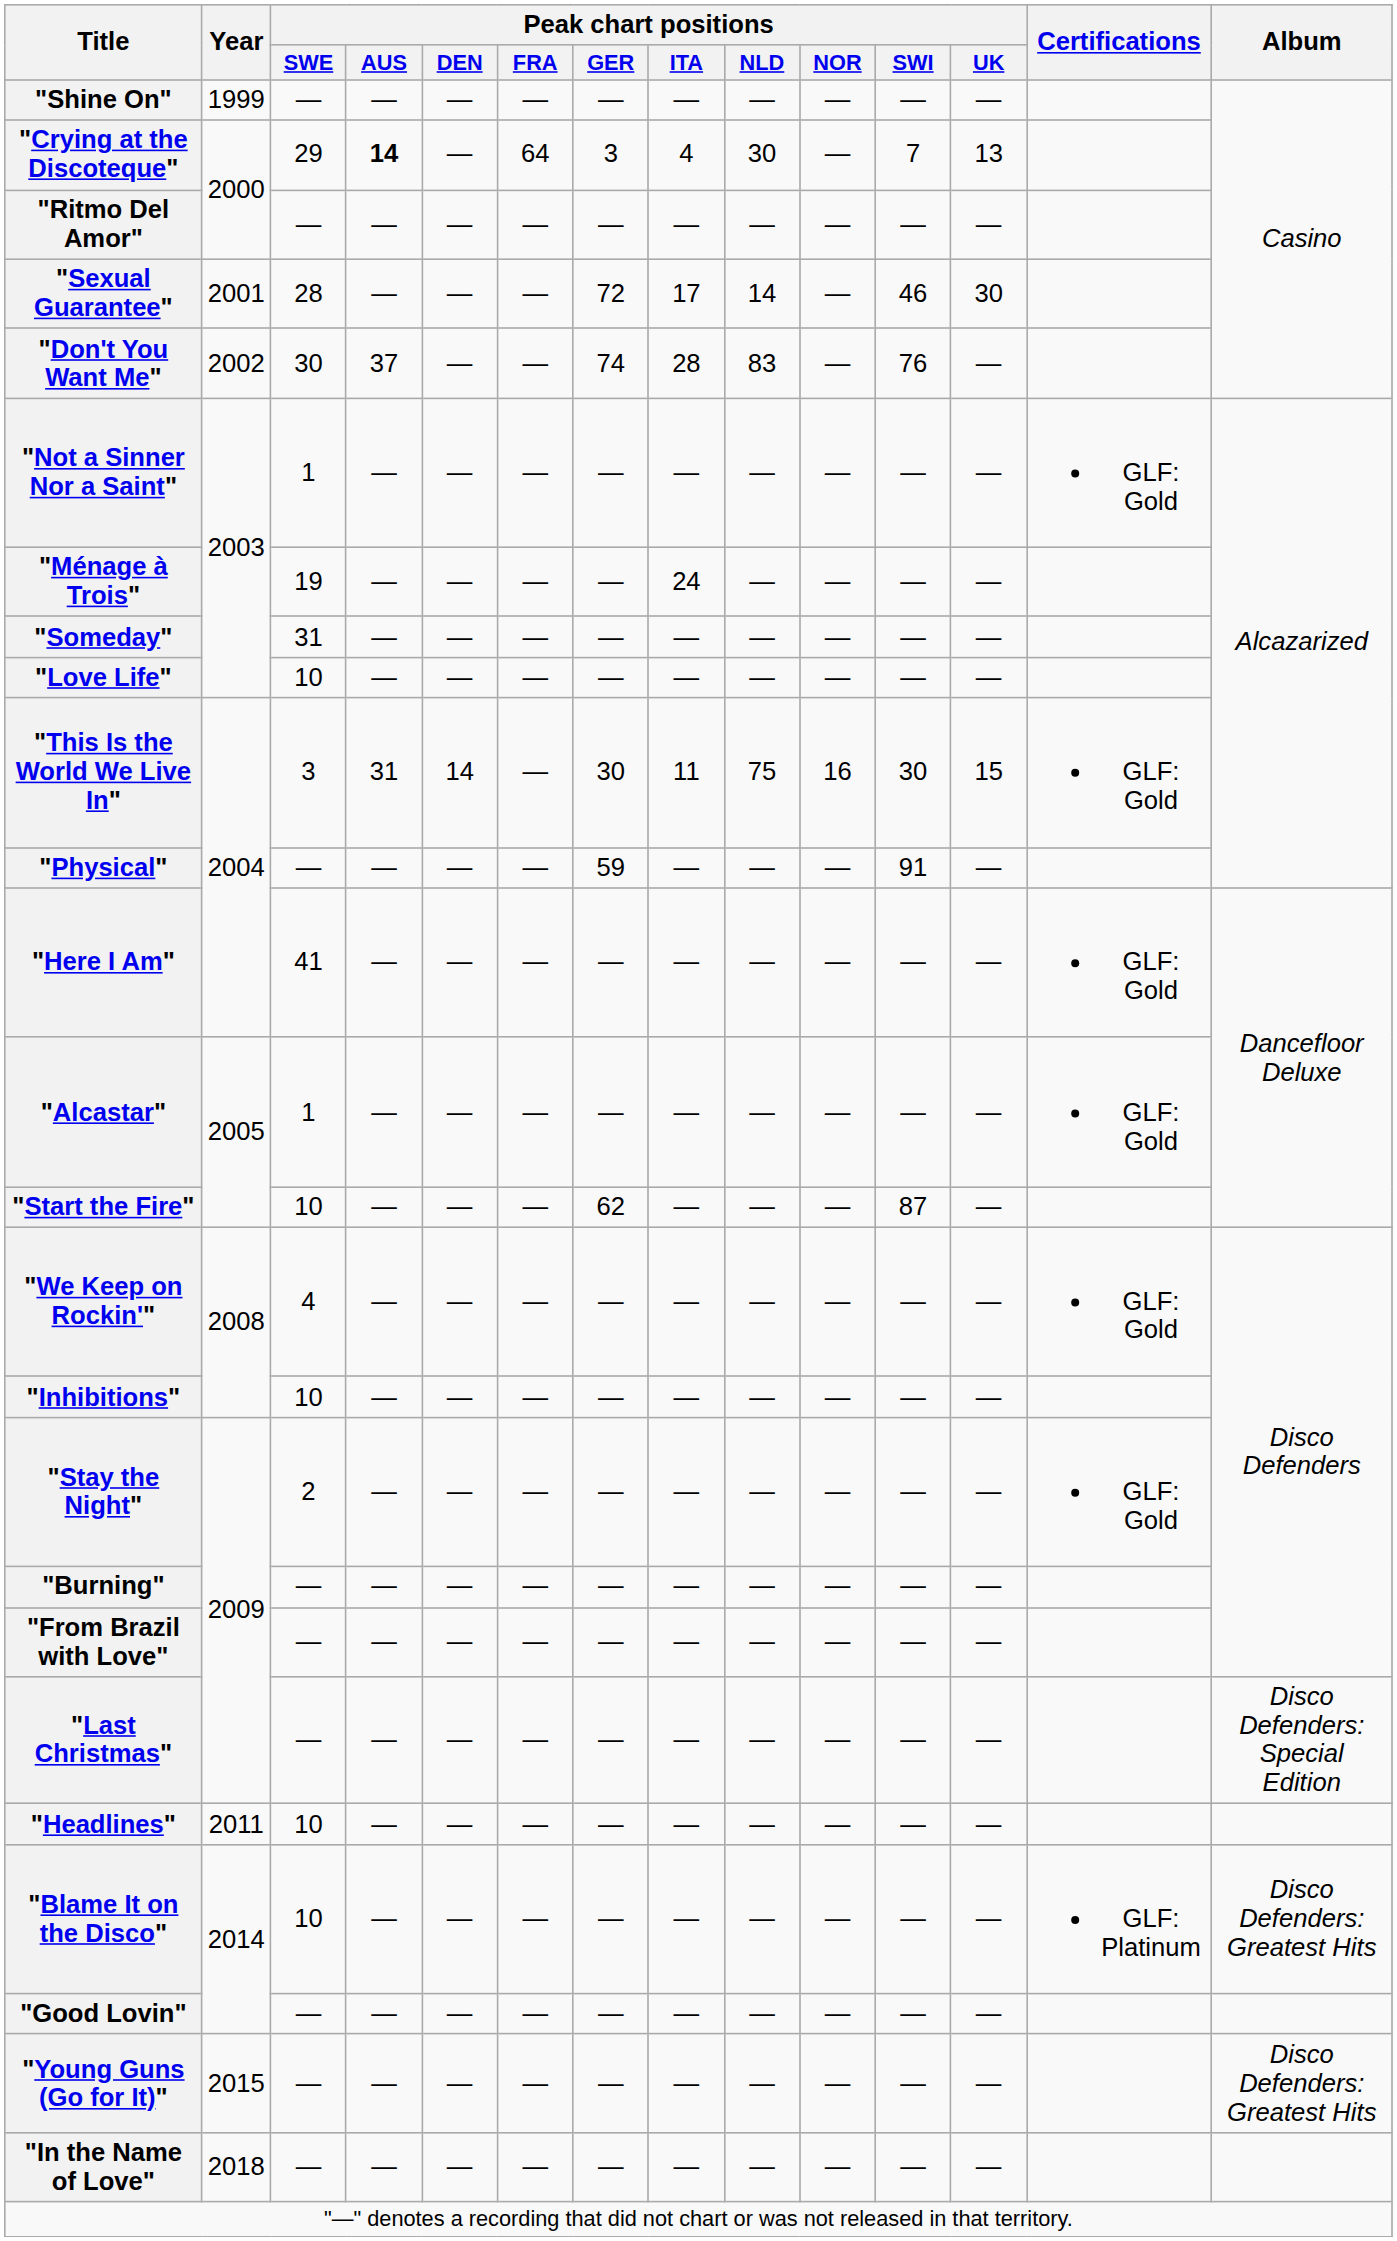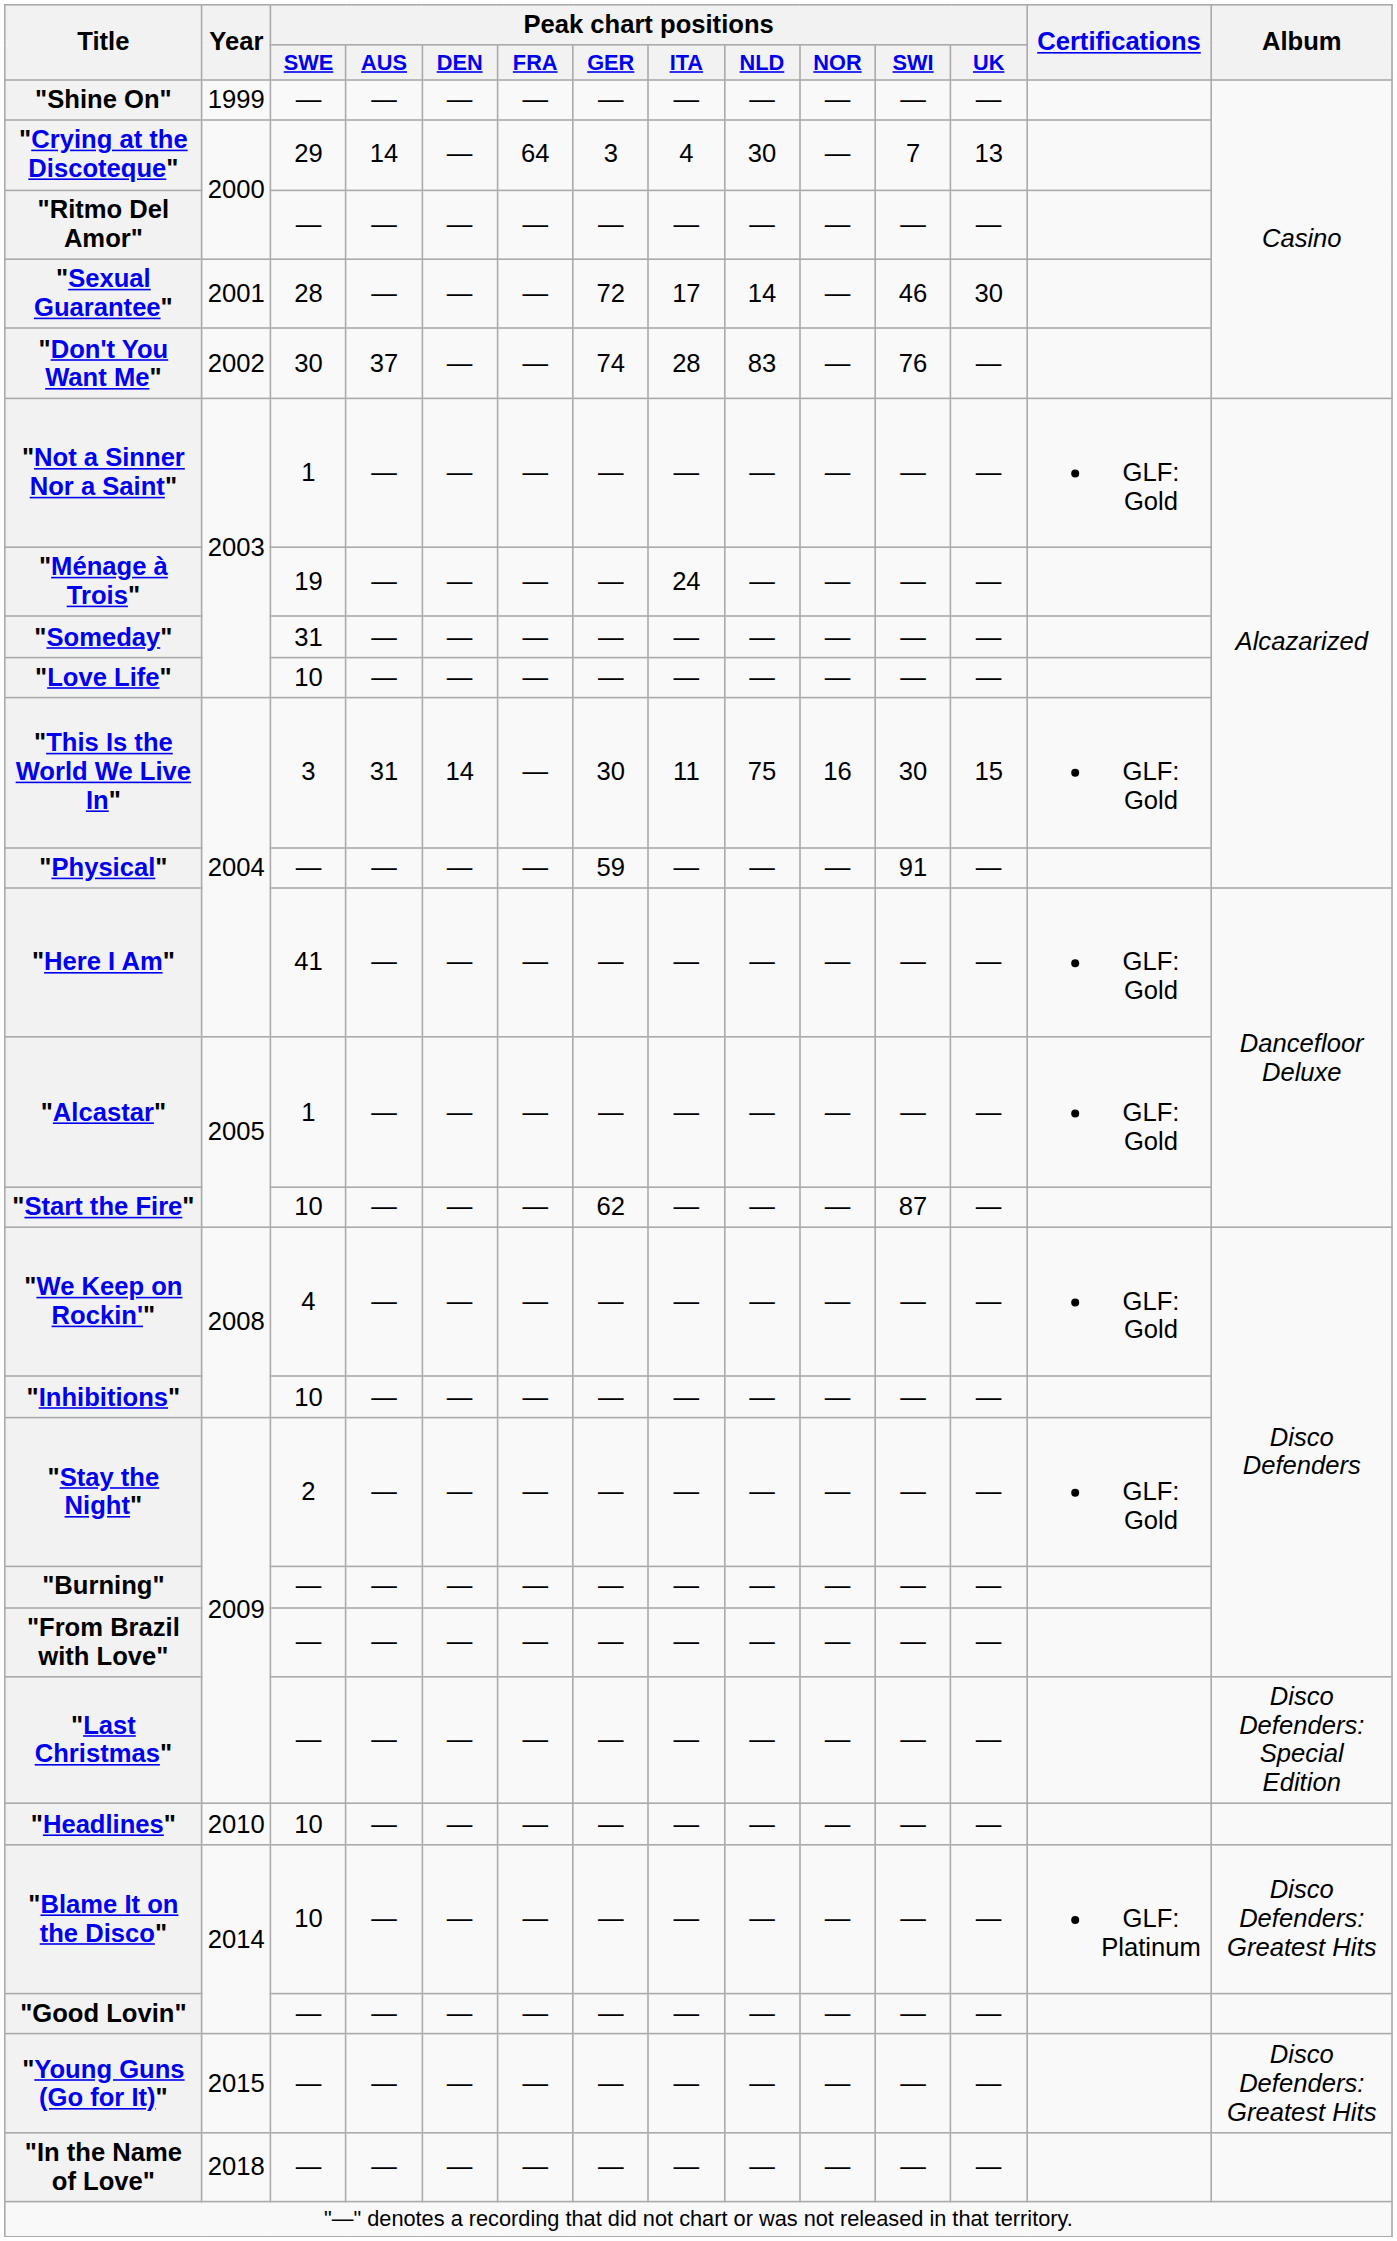 <table class="wikitable plainrowheaders" style="text-align:center;">
 <tr>
 <th scope="col" rowspan="2">Title</th>
 <th scope="col" rowspan="2">Year</th>
 <th scope="col" colspan="10">Peak chart positions</th>
 <th scope="col" rowspan="2"><a href='#'>Certifications</a></th>
 <th scope="col" rowspan="2">Album</th>
 </tr>
 <tr>
 <th scope="col" style="width:3em;font-size:85%;"><a href='#'>SWE</a><br></th>
 <th scope="col" style="width:3em;font-size:85%;"><a href='#'>AUS</a><br></th>
 <th scope="col" style="width:3em;font-size:85%;"><a href='#'>DEN</a><br></th>
 <th scope="col" style="width:3em;font-size:85%;"><a href='#'>FRA</a><br></th>
 <th scope="col" style="width:3em;font-size:85%;"><a href='#'>GER</a><br></th>
 <th scope="col" style="width:3em;font-size:85%;"><a href='#'>ITA</a><br></th>
 <th scope="col" style="width:3em;font-size:85%;"><a href='#'>NLD</a><br></th>
 <th scope="col" style="width:3em;font-size:85%;"><a href='#'>NOR</a><br></th>
 <th scope="col" style="width:3em;font-size:85%;"><a href='#'>SWI</a><br></th>
 <th scope="col" style="width:3em;font-size:85%;"><a href='#'>UK</a><br></th>
 </tr>
 <tr>
 <th scope="row">"Shine On"</th>
 <td>1999</td>
 <td>—</td>
 <td>—</td>
 <td>—</td>
 <td>—</td>
 <td>—</td>
 <td>—</td>
 <td>—</td>
 <td>—</td>
 <td>—</td>
 <td>—</td>
 <td></td>
 <td rowspan="5"><em>Casino</em></td>
 </tr>
 <tr>
 <th scope="row">"<a href='#'>Crying at the Discoteque</a>"</th>
 <td rowspan="2">2000</td>
 <td>29</td>
-<td><strong>14</strong></td>
+<td>14</td>
 <td>—</td>
 <td>64</td>
 <td>3</td>
 <td>4</td>
 <td>30</td>
 <td>—</td>
 <td>7</td>
 <td>13</td>
 </tr>
 <tr>
 <th scope="row">"Ritmo Del Amor"</th>
 <td>—</td>
 <td>—</td>
 <td>—</td>
 <td>—</td>
 <td>—</td>
 <td>—</td>
 <td>—</td>
 <td>—</td>
 <td>—</td>
 <td>—</td>
 <td></td>
 </tr>
 <tr>
 <th scope="row">"<a href='#'>Sexual Guarantee</a>"</th>
 <td>2001</td>
 <td>28</td>
 <td>—</td>
 <td>—</td>
 <td>—</td>
 <td>72</td>
 <td>17</td>
 <td>14</td>
 <td>—</td>
 <td>46</td>
 <td>30</td>
 <td></td>
 </tr>
 <tr>
 <th scope="row">"<a href='#'>Don't You Want Me</a>"</th>
 <td>2002</td>
 <td>30</td>
 <td>37</td>
 <td>—</td>
 <td>—</td>
 <td>74</td>
 <td>28</td>
 <td>83</td>
 <td>—</td>
 <td>76</td>
 <td>—</td>
 <td></td>
 </tr>
 <tr>
 <th scope="row">"<a href='#'>Not a Sinner Nor a Saint</a>"</th>
 <td rowspan="4">2003</td>
 <td>1</td>
 <td>—</td>
 <td>—</td>
 <td>—</td>
 <td>—</td>
 <td>—</td>
 <td>—</td>
 <td>—</td>
 <td>—</td>
 <td>—</td>
 <td><br><ul><li>GLF: Gold</li></ul></td>
 <td rowspan="6"><em>Alcazarized</em></td>
 </tr>
 <tr>
 <th scope="row">"<a href='#'>Ménage à Trois</a>"</th>
 <td>19</td>
 <td>—</td>
 <td>—</td>
 <td>—</td>
 <td>—</td>
 <td>24</td>
 <td>—</td>
 <td>—</td>
 <td>—</td>
 <td>—</td>
 <td></td>
 </tr>
 <tr>
 <th scope="row">"<a href='#'>Someday</a>"</th>
 <td>31</td>
 <td>—</td>
 <td>—</td>
 <td>—</td>
 <td>—</td>
 <td>—</td>
 <td>—</td>
 <td>—</td>
 <td>—</td>
 <td>—</td>
 <td></td>
 </tr>
 <tr>
 <th scope="row">"<a href='#'>Love Life</a>"</th>
 <td>10</td>
 <td>—</td>
 <td>—</td>
 <td>—</td>
 <td>—</td>
 <td>—</td>
 <td>—</td>
 <td>—</td>
 <td>—</td>
 <td>—</td>
 <td></td>
 </tr>
 <tr>
 <th scope="row">"<a href='#'>This Is the World We Live In</a>"</th>
 <td rowspan="3">2004</td>
 <td>3</td>
 <td>31</td>
 <td>14</td>
 <td>—</td>
 <td>30</td>
 <td>11</td>
 <td>75</td>
 <td>16</td>
 <td>30</td>
 <td>15</td>
 <td><br><ul><li>GLF: Gold</li></ul></td>
 </tr>
 <tr>
 <th scope="row">"<a href='#'>Physical</a>"</th>
 <td>—</td>
 <td>—</td>
 <td>—</td>
 <td>—</td>
 <td>59</td>
 <td>—</td>
 <td>—</td>
 <td>—</td>
 <td>91</td>
 <td>—</td>
 <td></td>
 </tr>
 <tr>
 <th scope="row">"<a href='#'>Here I Am</a>"</th>
 <td>41</td>
 <td>—</td>
 <td>—</td>
 <td>—</td>
 <td>—</td>
 <td>—</td>
 <td>—</td>
 <td>—</td>
 <td>—</td>
 <td>—</td>
 <td><br><ul><li>GLF: Gold</li></ul></td>
 <td rowspan="3"><em>Dancefloor Deluxe</em></td>
 </tr>
 <tr>
 <th scope="row">"<a href='#'>Alcastar</a>"</th>
 <td rowspan="2">2005</td>
 <td>1</td>
 <td>—</td>
 <td>—</td>
 <td>—</td>
 <td>—</td>
 <td>—</td>
 <td>—</td>
 <td>—</td>
 <td>—</td>
 <td>—</td>
 <td><br><ul><li>GLF: Gold</li></ul></td>
 </tr>
 <tr>
 <th scope="row">"<a href='#'>Start the Fire</a>"</th>
 <td>10</td>
 <td>—</td>
 <td>—</td>
 <td>—</td>
 <td>62</td>
 <td>—</td>
 <td>—</td>
 <td>—</td>
 <td>87</td>
 <td>—</td>
 <td></td>
 </tr>
 <tr>
 <th scope="row">"<a href='#'>We Keep on Rockin'</a>"</th>
 <td rowspan="2">2008</td>
 <td>4</td>
 <td>—</td>
 <td>—</td>
 <td>—</td>
 <td>—</td>
 <td>—</td>
 <td>—</td>
 <td>—</td>
 <td>—</td>
 <td>—</td>
 <td><br><ul><li>GLF: Gold</li></ul></td>
 <td rowspan="5"><em>Disco Defenders</em></td>
 </tr>
 <tr>
 <th scope="row">"<a href='#'>Inhibitions</a>"</th>
 <td>10</td>
 <td>—</td>
 <td>—</td>
 <td>—</td>
 <td>—</td>
 <td>—</td>
 <td>—</td>
 <td>—</td>
 <td>—</td>
 <td>—</td>
 <td></td>
 </tr>
 <tr>
 <th scope="row">"<a href='#'>Stay the Night</a>"</th>
 <td rowspan="4">2009</td>
 <td>2</td>
 <td>—</td>
 <td>—</td>
 <td>—</td>
 <td>—</td>
 <td>—</td>
 <td>—</td>
 <td>—</td>
 <td>—</td>
 <td>—</td>
 <td><br><ul><li>GLF: Gold</li></ul></td>
 </tr>
 <tr>
 <th scope="row">"Burning"</th>
 <td>—</td>
 <td>—</td>
 <td>—</td>
 <td>—</td>
 <td>—</td>
 <td>—</td>
 <td>—</td>
 <td>—</td>
 <td>—</td>
 <td>—</td>
 <td></td>
 </tr>
 <tr>
 <th scope="row">"From Brazil with Love"</th>
 <td>—</td>
 <td>—</td>
 <td>—</td>
 <td>—</td>
 <td>—</td>
 <td>—</td>
 <td>—</td>
 <td>—</td>
 <td>—</td>
 <td>—</td>
 <td></td>
 </tr>
 <tr>
 <th scope="row">"<a href='#'>Last Christmas</a>"</th>
 <td>—</td>
 <td>—</td>
 <td>—</td>
 <td>—</td>
 <td>—</td>
 <td>—</td>
 <td>—</td>
 <td>—</td>
 <td>—</td>
 <td>—</td>
 <td></td>
 <td><em>Disco Defenders: Special Edition</em></td>
 </tr>
 <tr>
 <th scope="row">"<a href='#'>Headlines</a>"</th>
-<td>2011</td>
+<td>2010</td>
 <td>10</td>
 <td>—</td>
 <td>—</td>
 <td>—</td>
 <td>—</td>
 <td>—</td>
 <td>—</td>
 <td>—</td>
 <td>—</td>
 <td>—</td>
 <td></td>
 <td></td>
 </tr>
 <tr>
 <th scope="row">"<a href='#'>Blame It on the Disco</a>"</th>
 <td rowspan="2">2014</td>
 <td>10</td>
 <td>—</td>
 <td>—</td>
 <td>—</td>
 <td>—</td>
 <td>—</td>
 <td>—</td>
 <td>—</td>
 <td>—</td>
 <td>—</td>
 <td><br><ul><li>GLF: Platinum</li></ul></td>
 <td><em>Disco Defenders: Greatest Hits</em></td>
 </tr>
 <tr>
 <th scope="row">"Good Lovin"</th>
 <td>—</td>
 <td>—</td>
 <td>—</td>
 <td>—</td>
 <td>—</td>
 <td>—</td>
 <td>—</td>
 <td>—</td>
 <td>—</td>
 <td>—</td>
 <td></td>
 <td></td>
 </tr>
 <tr>
 <th scope="row">"<a href='#'>Young Guns (Go for It)</a>"</th>
 <td>2015</td>
 <td>—</td>
 <td>—</td>
 <td>—</td>
 <td>—</td>
 <td>—</td>
 <td>—</td>
 <td>—</td>
 <td>—</td>
 <td>—</td>
 <td>—</td>
 <td></td>
 <td><em>Disco Defenders: Greatest Hits</em></td>
 </tr>
 <tr>
 <th scope="row">"In the Name of Love"</th>
 <td>2018</td>
 <td>—</td>
 <td>—</td>
 <td>—</td>
 <td>—</td>
 <td>—</td>
 <td>—</td>
 <td>—</td>
 <td>—</td>
 <td>—</td>
 <td>—</td>
 <td></td>
 <td></td>
 </tr>
 <tr>
 <td colspan="20" style="font-size:85%">"—" denotes a recording that did not chart or was not released in that territory.</td>
 </tr>
 </table>
